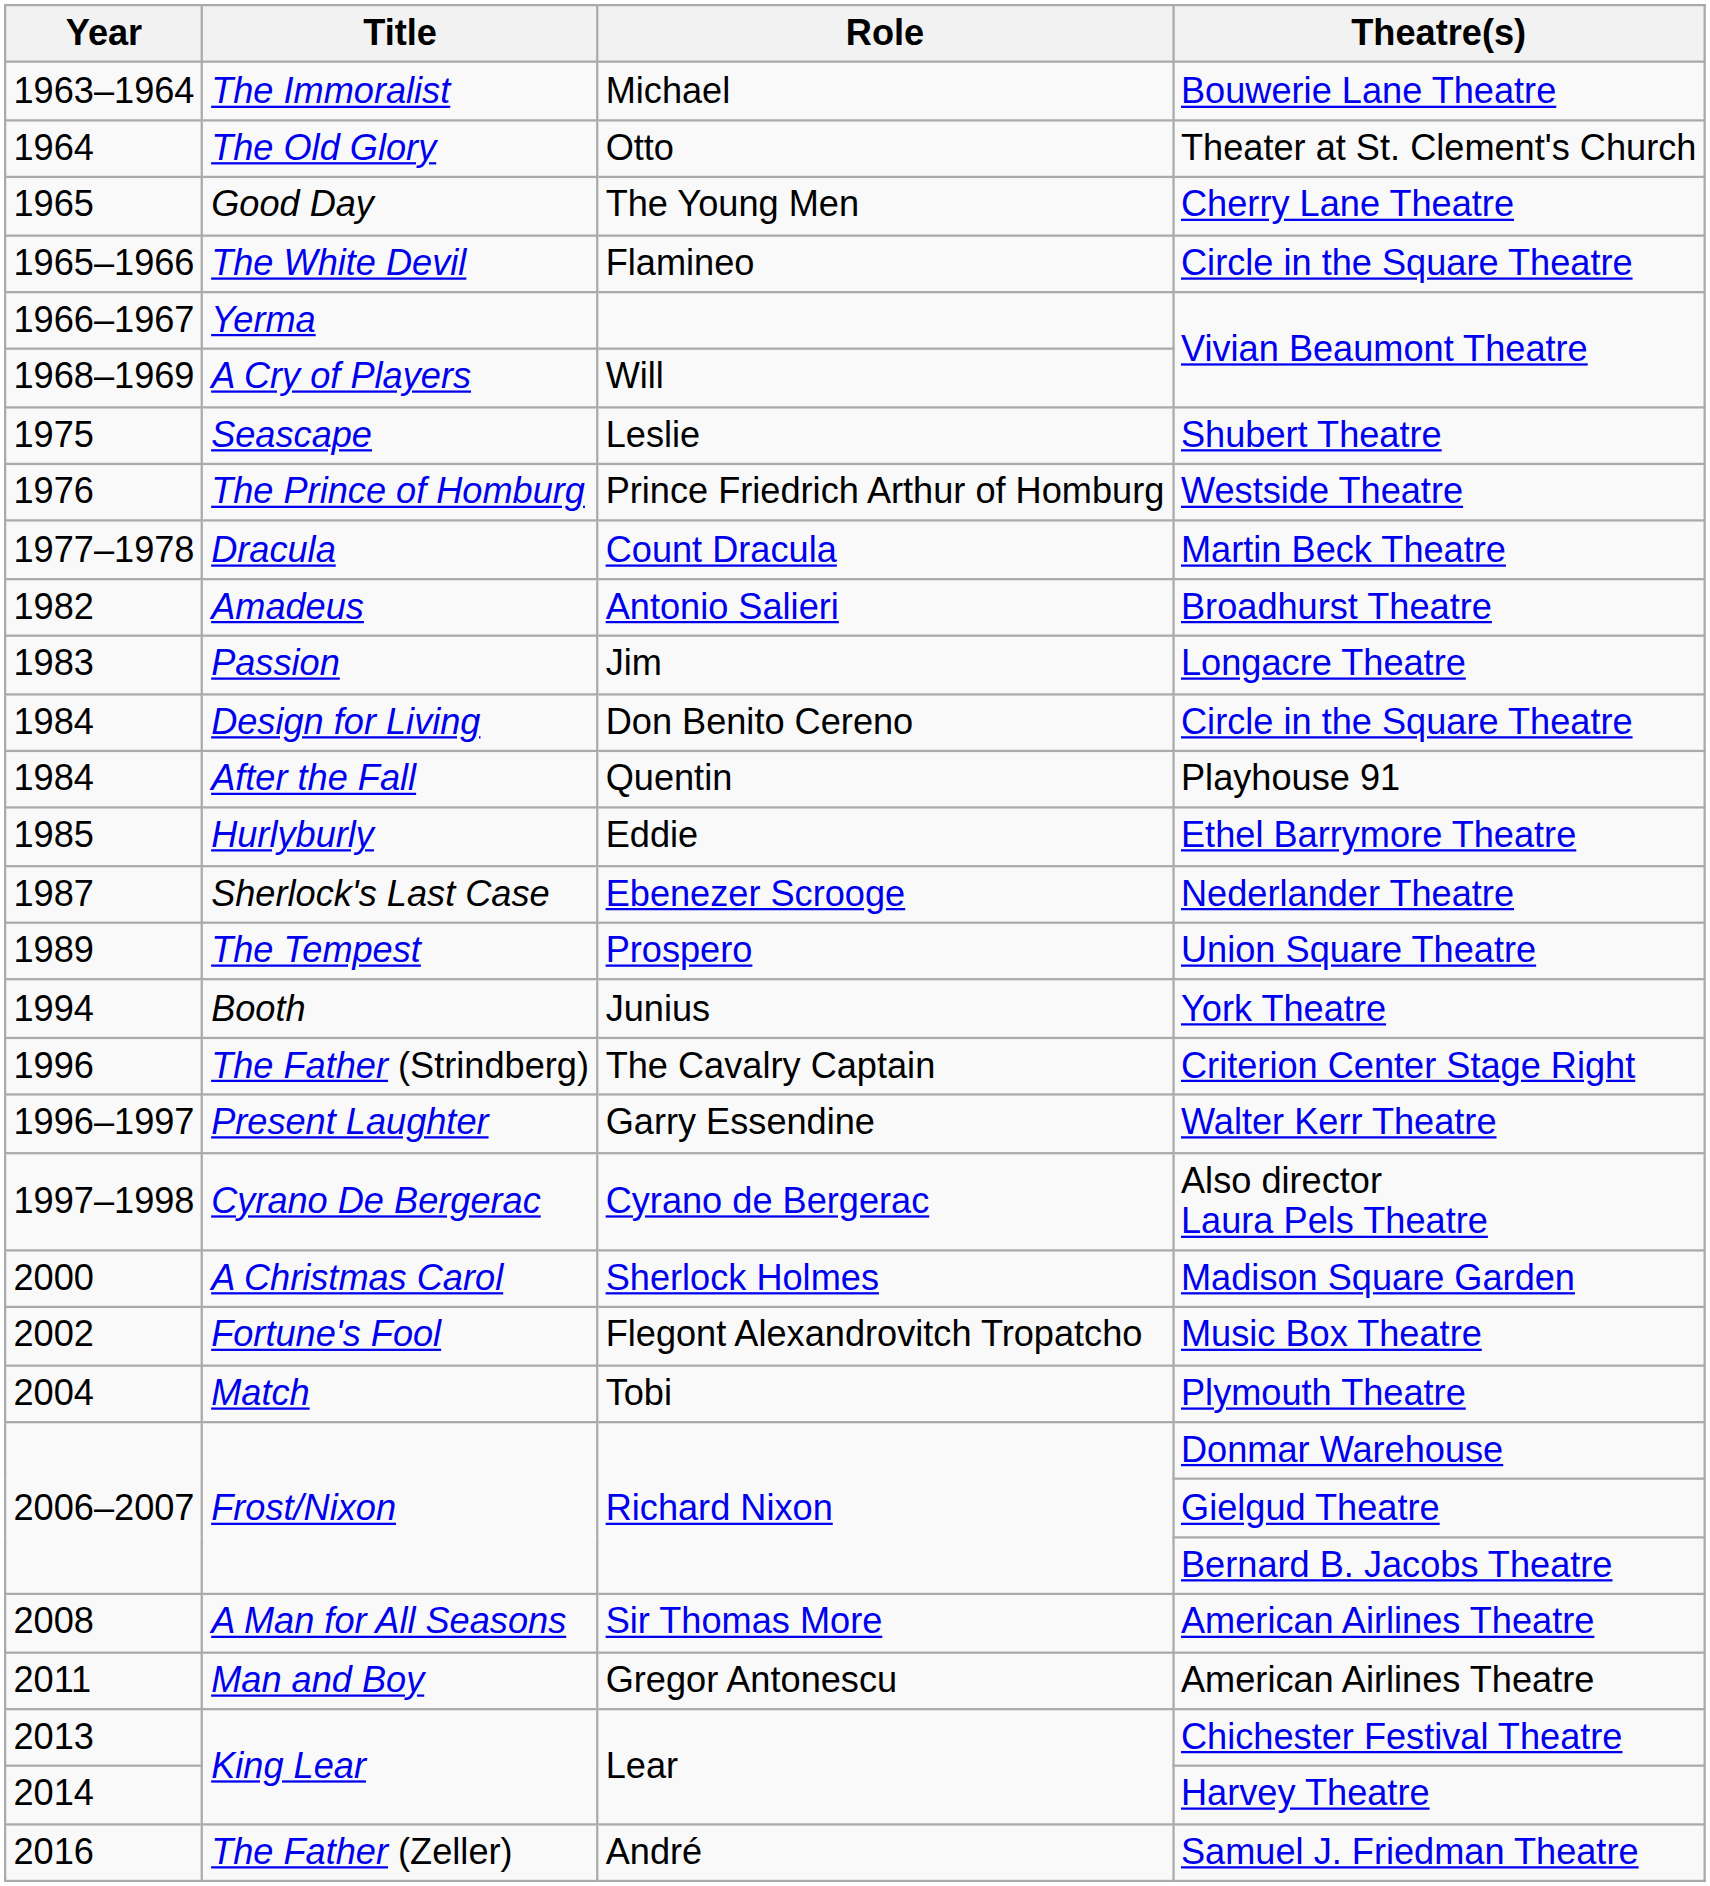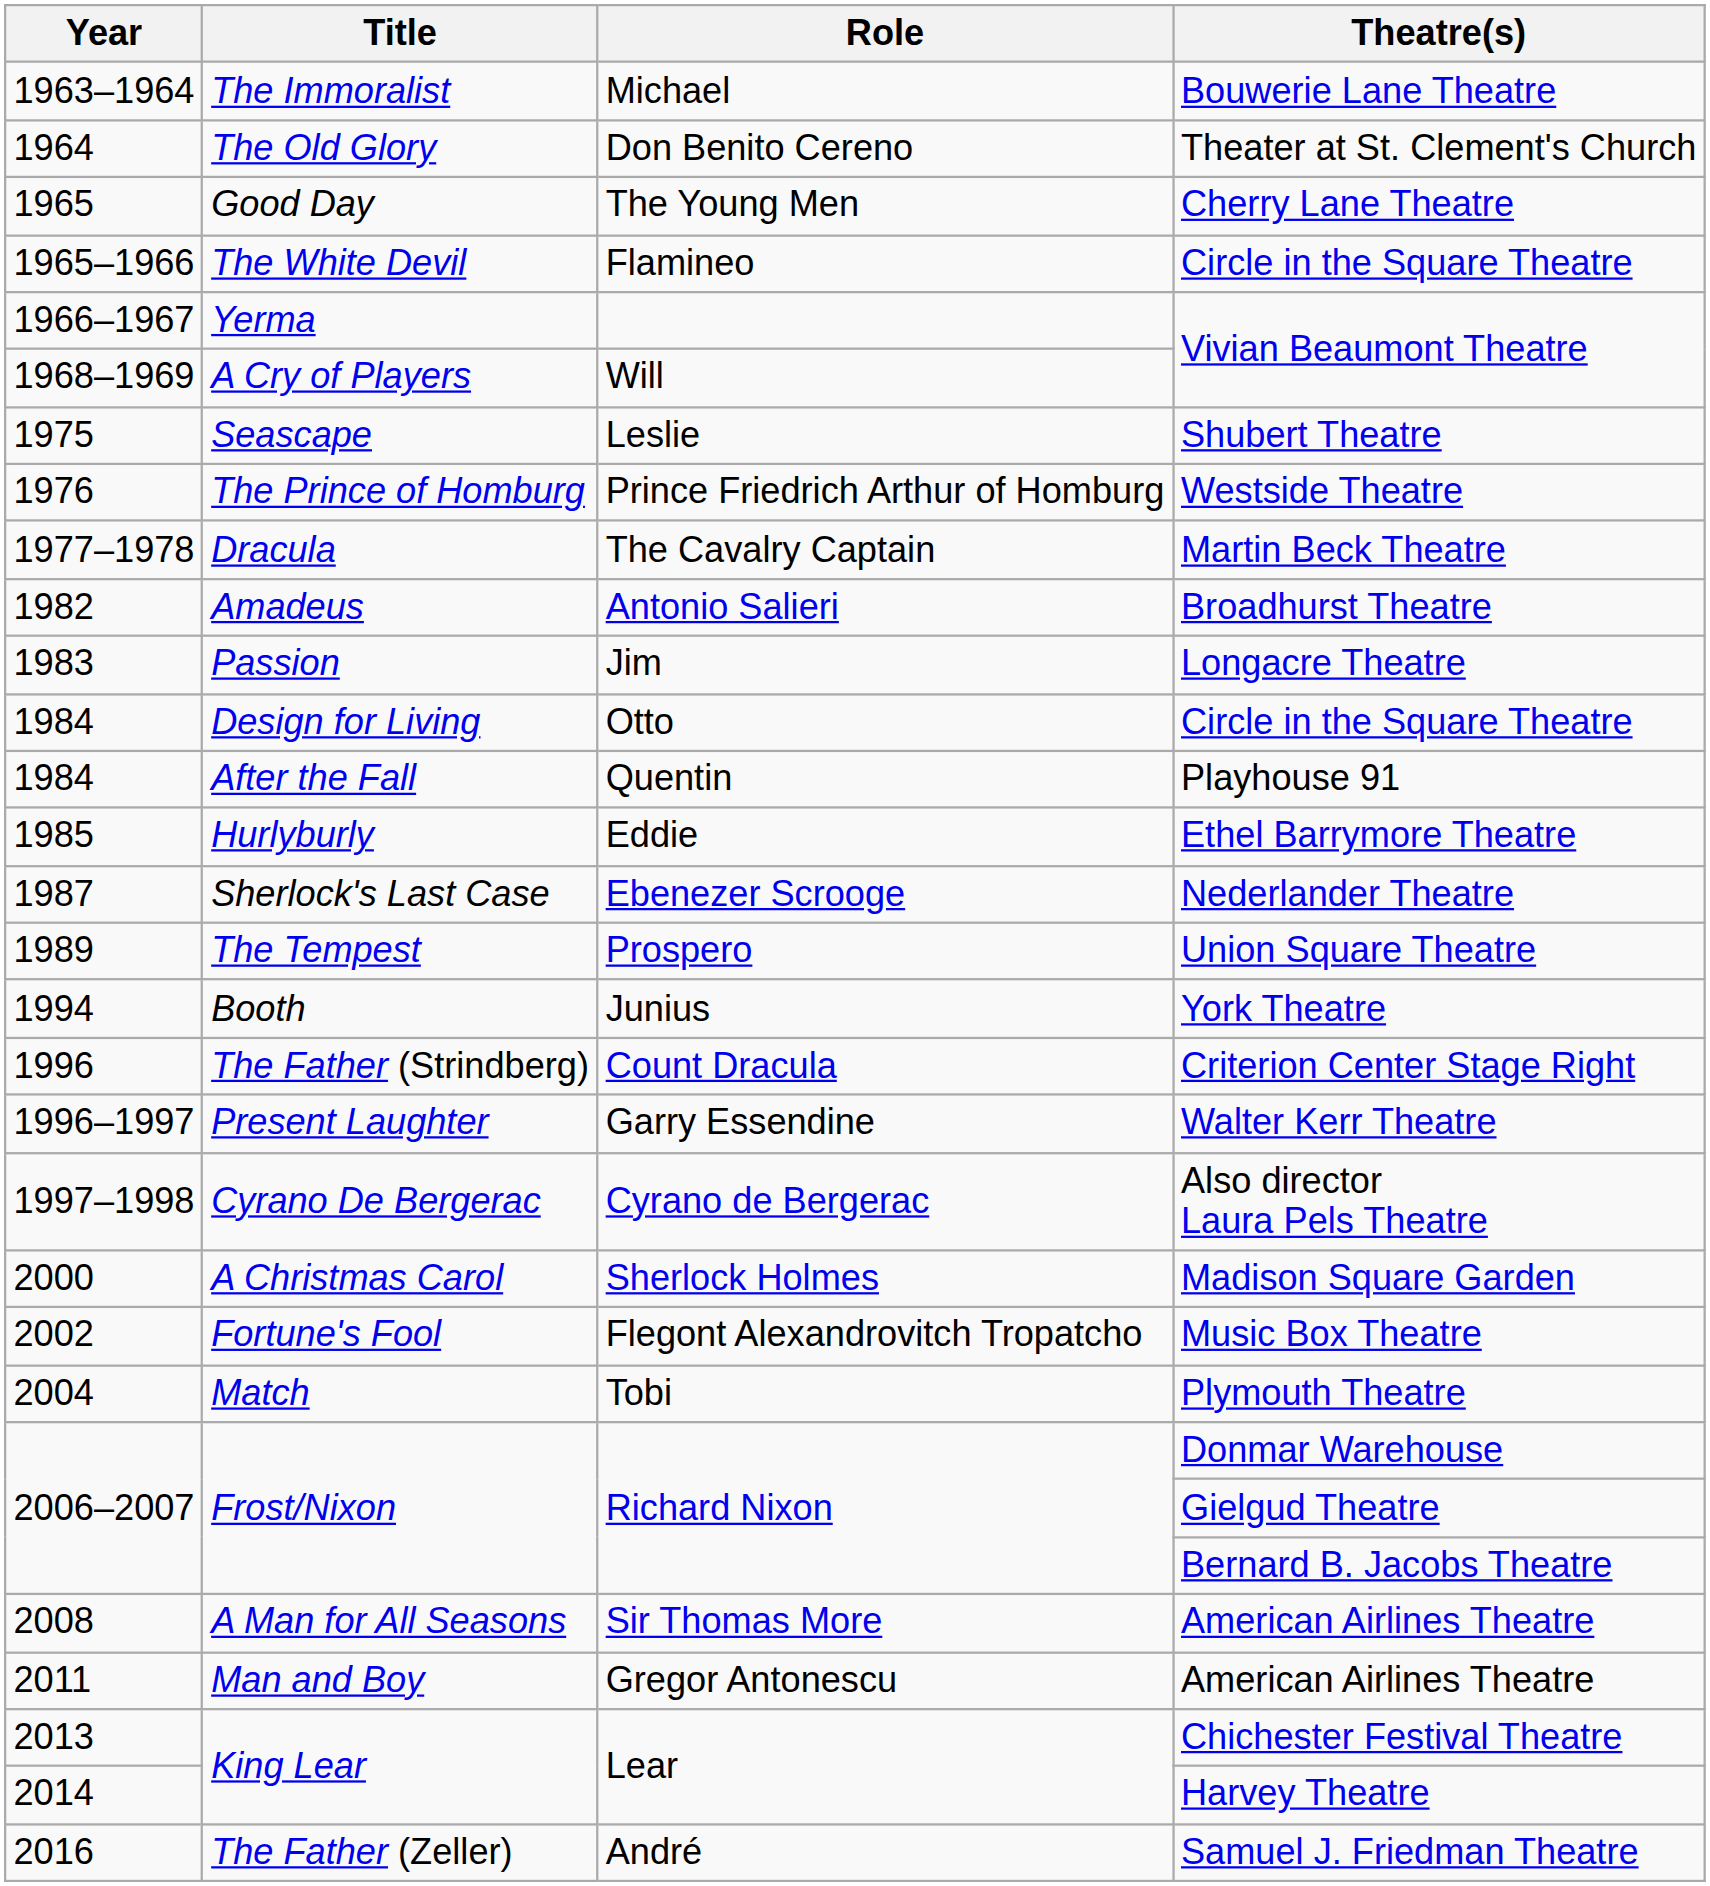 <table class="wikitable sortable">
 <tr>
 <th>Year</th>
 <th>Title</th>
 <th>Role</th>
 <th>Theatre(s)</th>
 </tr>
 <tr>
 <td>1963–1964</td>
 <td><em><a href='#'>The Immoralist</a></em></td>
 <td>Michael</td>
 <td><a href='#'>Bouwerie Lane Theatre</a></td>
 </tr>
 <tr>
 <td>1964</td>
 <td><em><a href='#'>The Old Glory</a></em></td>
-<td>Otto</td>
+<td>Don Benito Cereno</td>
 <td>Theater at St. Clement's Church</td>
 </tr>
 <tr>
 <td>1965</td>
 <td><em>Good Day</em></td>
 <td>The Young Men</td>
 <td><a href='#'>Cherry Lane Theatre</a></td>
 </tr>
 <tr>
 <td>1965–1966</td>
 <td><em><a href='#'>The White Devil</a></em></td>
 <td>Flamineo</td>
 <td><a href='#'>Circle in the Square Theatre</a></td>
 </tr>
 <tr>
 <td>1966–1967</td>
 <td><em><a href='#'>Yerma</a></em></td>
 <td></td>
 <td rowspan="2"><a href='#'>Vivian Beaumont Theatre</a></td>
 </tr>
 <tr>
 <td>1968–1969</td>
 <td><em><a href='#'>A Cry of Players</a></em></td>
 <td>Will</td>
 </tr>
 <tr>
 <td>1975</td>
 <td><em><a href='#'>Seascape</a></em></td>
 <td>Leslie</td>
 <td><a href='#'>Shubert Theatre</a></td>
 </tr>
 <tr>
 <td>1976</td>
 <td><em><a href='#'>The Prince of Homburg</a></em></td>
 <td>Prince Friedrich Arthur of Homburg</td>
 <td><a href='#'>Westside Theatre</a></td>
 </tr>
 <tr>
 <td>1977–1978</td>
 <td><em><a href='#'>Dracula</a></em></td>
-<td><a href='#'>Count Dracula</a></td>
+<td>The Cavalry Captain</td>
 <td><a href='#'>Martin Beck Theatre</a></td>
 </tr>
 <tr>
 <td>1982</td>
 <td><em><a href='#'>Amadeus</a></em></td>
 <td><a href='#'>Antonio Salieri</a></td>
 <td><a href='#'>Broadhurst Theatre</a></td>
 </tr>
 <tr>
 <td>1983</td>
 <td><em><a href='#'>Passion</a></em></td>
 <td>Jim</td>
 <td><a href='#'>Longacre Theatre</a></td>
 </tr>
 <tr>
 <td>1984</td>
 <td><em><a href='#'>Design for Living</a></em></td>
-<td>Don Benito Cereno</td>
+<td>Otto</td>
 <td><a href='#'>Circle in the Square Theatre</a></td>
 </tr>
 <tr>
 <td>1984</td>
 <td><em><a href='#'>After the Fall</a></em></td>
 <td>Quentin</td>
 <td>Playhouse 91</td>
 </tr>
 <tr>
 <td>1985</td>
 <td><em><a href='#'>Hurlyburly</a></em></td>
 <td>Eddie</td>
 <td><a href='#'>Ethel Barrymore Theatre</a></td>
 </tr>
 <tr>
 <td>1987</td>
 <td><em>Sherlock's Last Case</em></td>
 <td><a href='#'>Ebenezer Scrooge</a></td>
 <td><a href='#'>Nederlander Theatre</a></td>
 </tr>
 <tr>
 <td>1989</td>
 <td><em><a href='#'>The Tempest</a></em></td>
 <td><a href='#'>Prospero</a></td>
 <td><a href='#'>Union Square Theatre</a></td>
 </tr>
 <tr>
 <td>1994</td>
 <td><em>Booth</em></td>
 <td>Junius</td>
 <td><a href='#'>York Theatre</a></td>
 </tr>
 <tr>
 <td>1996</td>
 <td><em><a href='#'>The Father</a></em> (Strindberg)</td>
-<td>The Cavalry Captain</td>
+<td><a href='#'>Count Dracula</a></td>
 <td><a href='#'>Criterion Center Stage Right</a></td>
 </tr>
 <tr>
 <td>1996–1997</td>
 <td><em><a href='#'>Present Laughter</a></em></td>
 <td>Garry Essendine</td>
 <td><a href='#'>Walter Kerr Theatre</a></td>
 </tr>
 <tr>
 <td>1997–1998</td>
 <td><em><a href='#'>Cyrano De Bergerac</a></em></td>
 <td><a href='#'>Cyrano de Bergerac</a></td>
 <td>Also director<br><a href='#'>Laura Pels Theatre</a></td>
 </tr>
 <tr>
 <td>2000</td>
 <td><em><a href='#'>A Christmas Carol</a></em></td>
 <td><a href='#'>Sherlock Holmes</a></td>
 <td><a href='#'>Madison Square Garden</a></td>
 </tr>
 <tr>
 <td>2002</td>
 <td><em><a href='#'>Fortune's Fool</a></em></td>
 <td>Flegont Alexandrovitch Tropatcho</td>
 <td><a href='#'>Music Box Theatre</a></td>
 </tr>
 <tr>
 <td>2004</td>
 <td><em><a href='#'>Match</a></em></td>
 <td>Tobi</td>
 <td><a href='#'>Plymouth Theatre</a></td>
 </tr>
 <tr>
 <td rowspan=3>2006–2007</td>
 <td rowspan=3><em><a href='#'>Frost/Nixon</a></em></td>
 <td rowspan=3><a href='#'>Richard Nixon</a></td>
 <td><a href='#'>Donmar Warehouse</a></td>
 </tr>
 <tr>
 <td><a href='#'>Gielgud Theatre</a></td>
 </tr>
 <tr>
 <td><a href='#'>Bernard B. Jacobs Theatre</a></td>
 </tr>
 <tr>
 <td>2008</td>
 <td><em><a href='#'>A Man for All Seasons</a></em></td>
 <td><a href='#'>Sir Thomas More</a></td>
 <td rowspan="1"><a href='#'>American Airlines Theatre</a></td>
 </tr>
 <tr>
 <td>2011</td>
 <td><em><a href='#'>Man and Boy</a></em></td>
 <td>Gregor Antonescu</td>
 <td>American Airlines Theatre</td>
 </tr>
 <tr>
 <td>2013</td>
 <td rowspan=2><em><a href='#'>King Lear</a></em></td>
 <td rowspan=2>Lear</td>
 <td><a href='#'>Chichester Festival Theatre</a></td>
 </tr>
 <tr>
 <td>2014</td>
 <td><a href='#'>Harvey Theatre</a></td>
 </tr>
 <tr>
 <td>2016</td>
 <td><em><a href='#'>The Father</a></em> (Zeller)</td>
 <td>André</td>
 <td><a href='#'>Samuel J. Friedman Theatre</a></td>
 </tr>
 </table>
